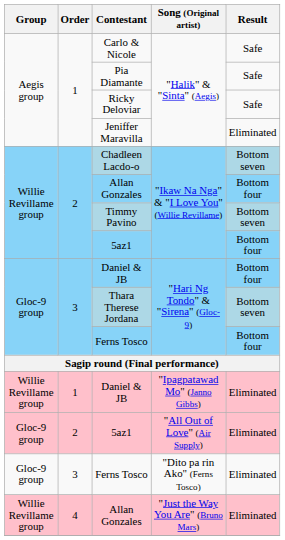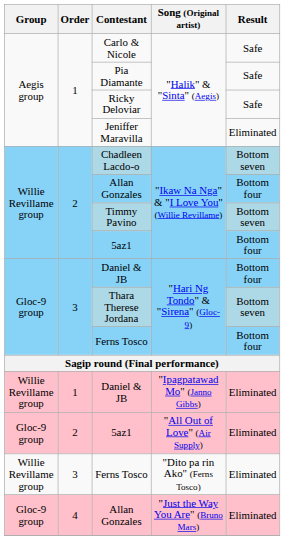 <table class="wikitable" style="text-align:center; font-size:100%; line-height:17px;"  width="65%">
 <tr>
 <th scope="col">Group</th>
 <th>Order</th>
 <th>Contestant</th>
 <th>Song <small>(Original artist)</small></th>
 <th>Result</th>
 </tr>
 <tr>
 <td rowspan="4">Aegis group</td>
 <td rowspan="4">1</td>
 <td>Carlo & Nicole</td>
 <td rowspan="4">"<a href='#'>Halik</a>" & "<a href='#'>Sinta</a>" <small>(<a href='#'>Aegis</a>)</small></td>
 <td>Safe</td>
 </tr>
 <tr>
 <td>Pia Diamante</td>
 <td>Safe</td>
 </tr>
 <tr>
 <td>Ricky Deloviar</td>
 <td>Safe</td>
 </tr>
 <tr>
 <td>Jeniffer Maravilla</td>
 <td>Eliminated</td>
 </tr>
 <tr style="background:#87D3F8;">
 <td rowspan="4">Willie Revillame group</td>
 <td rowspan="4">2</td>
 <td style="background:lightblue">Chadleen Lacdo-o</td>
 <td rowspan="4">"<a href='#'>Ikaw Na Nga</a>" & "<a href='#'>I Love You</a>" <small>(<a href='#'>Willie Revillame</a>)</small></td>
 <td style="background:lightblue">Bottom seven</td>
 </tr>
 <tr>
 <td style="background:#87D3F8;">Allan Gonzales</td>
 <td style="background:#87D3F8;">Bottom four</td>
 </tr>
 <tr>
 <td style="background:lightblue">Timmy Pavino</td>
 <td style="background:lightblue">Bottom seven</td>
 </tr>
 <tr>
 <td style="background:#87D3F8;">5az1</td>
 <td style="background:#87D3F8;">Bottom four</td>
 </tr>
 <tr style="background:#87D3F8;">
 <td rowspan="3">Gloc-9 group</td>
 <td rowspan="3">3</td>
 <td style="background:#87D3F8;">Daniel & JB</td>
 <td rowspan="3">"<a href='#'>Hari Ng Tondo</a>" & "<a href='#'>Sirena</a>" <small>(<a href='#'>Gloc-9</a>)</small></td>
 <td style="background:#87D3F8;">Bottom four</td>
 </tr>
 <tr>
 <td style="background:lightblue">Thara Therese Jordana</td>
 <td style="background:lightblue">Bottom seven</td>
 </tr>
 <tr>
 <td style="background:#87D3F8;">Ferns Tosco</td>
 <td style="background:#87D3F8;">Bottom four</td>
 </tr>
 <tr>
 <th colspan="5">Sagip round (Final performance)</th>
 </tr>
 <tr style="background:pink;">
 <td>Willie Revillame group</td>
 <td>1</td>
 <td>Daniel & JB</td>
 <td>"<a href='#'>Ipagpatawad Mo</a>" <small>(<a href='#'>Janno Gibbs</a>)</small></td>
 <td>Eliminated</td>
 </tr>
 <tr style="background:pink;">
 <td>Gloc-9 group</td>
 <td>2</td>
 <td>5az1</td>
 <td>"<a href='#'>All Out of Love</a>" <small>(<a href='#'>Air Supply</a>)</small></td>
 <td>Eliminated</td>
 </tr>
 <tr>
-<td>Gloc-9 group</td>
+<td>Willie Revillame group</td>
 <td>3</td>
 <td>Ferns Tosco</td>
 <td>"Dito pa rin Ako" <small>(Ferns Tosco)</small></td>
 <td>Eliminated</td>
 </tr>
 <tr style="background:pink;">
-<td>Willie Revillame group</td>
+<td>Gloc-9 group</td>
 <td>4</td>
 <td>Allan Gonzales</td>
 <td>"<a href='#'>Just the Way You Are</a>" <small>(<a href='#'>Bruno Mars</a>)</small></td>
 <td>Eliminated</td>
 </tr>
 <tr>
 </tr>
 </table>
